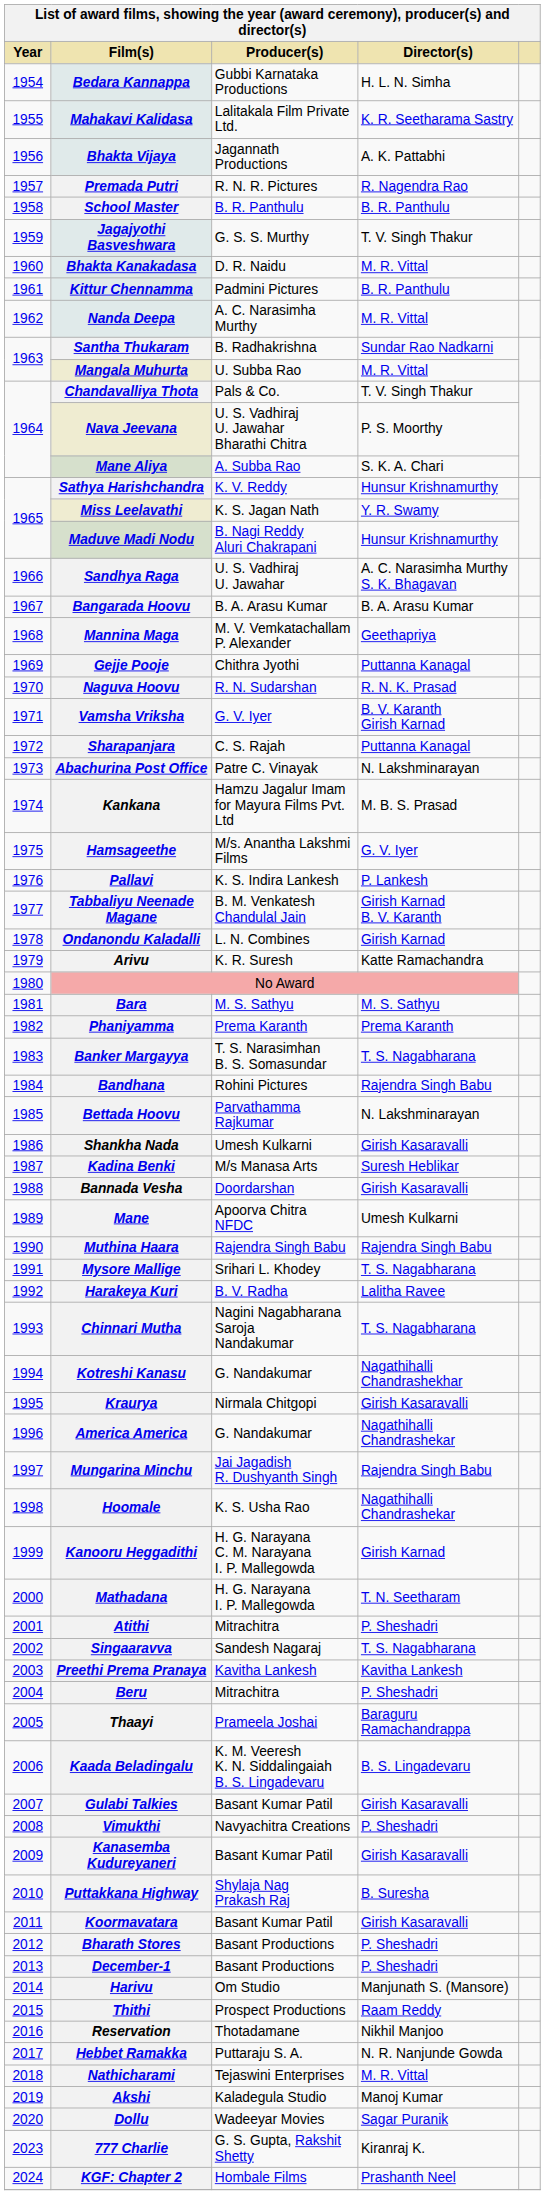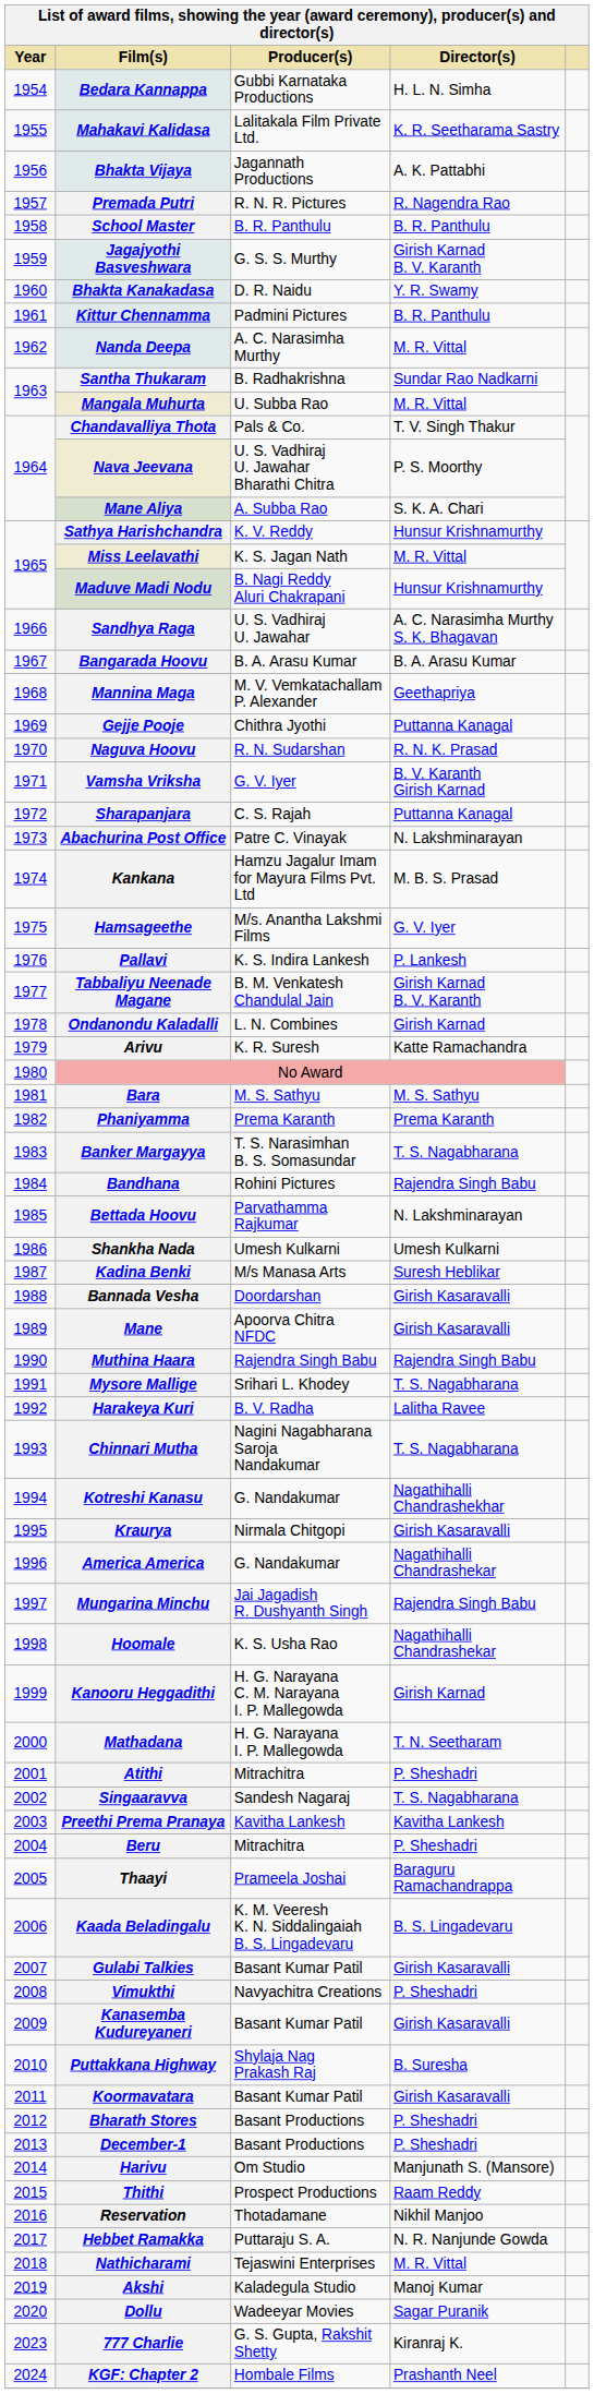 <table class="wikitable sortable plainrowheaders" style="width:100%">
 <tr>
 <th colspan="5">List of award films, showing the year (award ceremony), producer(s) and director(s)</th>
 </tr>
 <tr>
 <th scope="col" style="background-color:#EFE4B0;width:5%;">Year</th>
 <th scope="col" style="background-color:#EFE4B0;width:22%;">Film(s)</th>
 <th scope="col" style="background-color:#EFE4B0;width:20%;">Producer(s)</th>
 <th scope="col" style="background-color:#EFE4B0;width:22%;">Director(s)</th>
 <th scope="col" style="background-color:#EFE4B0;width:3%;" class="unsortable"></th>
 </tr>
 <tr>
 <td align="center"><a href='#'>1954<br></a></td>
 <th scope="row" style="background-color:#E0EAEA"><em><a href='#'>Bedara Kannappa</a></em></th>
 <td>Gubbi Karnataka Productions</td>
 <td>H. L. N. Simha</td>
 <td align="center"></td>
 </tr>
 <tr>
 <td align="center"><a href='#'>1955<br></a></td>
 <th scope="row" style="background-color:#E0EAEA"><em><a href='#'>Mahakavi Kalidasa</a></em></th>
 <td>Lalitakala Film Private Ltd.</td>
 <td><a href='#'>K. R. Seetharama Sastry</a></td>
 <td align="center"></td>
 </tr>
 <tr>
 <td align="center"><a href='#'>1956<br></a></td>
 <th scope="row" style="background-color:#E0EAEA"><em><a href='#'>Bhakta Vijaya</a></em></th>
 <td>Jagannath Productions</td>
 <td>A. K. Pattabhi</td>
 <td align="center"></td>
 </tr>
 <tr>
 <td align="center"><a href='#'>1957<br></a></td>
 <th scope="row"><a href='#'><em>Premada Putri</em></a></th>
 <td>R. N. R. Pictures</td>
 <td><a href='#'>R. Nagendra Rao</a></td>
 <td align="center"></td>
 </tr>
 <tr>
 <td align="center"><a href='#'>1958<br></a></td>
 <th scope="row"><em><a href='#'>School Master</a></em></th>
 <td><a href='#'>B. R. Panthulu</a></td>
 <td><a href='#'>B. R. Panthulu</a></td>
 <td align="center"></td>
 </tr>
 <tr>
 <td align="center"><a href='#'>1959<br></a></td>
 <th scope="row" style="background-color:#E0EAEA"><em><a href='#'>Jagajyothi Basveshwara</a></em></th>
 <td>G. S. S. Murthy</td>
-<td>T. V. Singh Thakur</td>
+<td><a href='#'>Girish Karnad</a><br><a href='#'>B. V. Karanth</a></td>
 <td align="center"></td>
 </tr>
 <tr>
 <td align="center"><a href='#'>1960<br></a></td>
 <th scope="row" style="background-color:#E0EAEA"><em><a href='#'>Bhakta Kanakadasa</a></em></th>
 <td>D. R. Naidu</td>
-<td><a href='#'>M. R. Vittal</a></td>
+<td><a href='#'>Y. R. Swamy</a></td>
 <td align="center"></td>
 </tr>
 <tr>
 <td align="center"><a href='#'>1961<br></a></td>
 <th scope="row" style="background-color:#E0EAEA"><em><a href='#'>Kittur Chennamma</a></em></th>
 <td>Padmini Pictures</td>
 <td><a href='#'>B. R. Panthulu</a></td>
 <td align="center"></td>
 </tr>
 <tr>
 <td align="center"><a href='#'>1962<br></a></td>
 <th scope="row" style="background-color:#E0EAEA"><em><a href='#'>Nanda Deepa</a></em></th>
 <td>A. C. Narasimha Murthy</td>
 <td><a href='#'>M. R. Vittal</a></td>
 <td align="center"></td>
 </tr>
 <tr>
 <td align="center" rowspan="2"><a href='#'>1963<br></a></td>
 <th scope="row"><em><a href='#'>Santha Thukaram</a></em></th>
 <td>B. Radhakrishna</td>
 <td><a href='#'>Sundar Rao Nadkarni</a></td>
 <td align="center" rowspan="2"></td>
 </tr>
 <tr>
 <th scope="row" style="background-color:#EFECD1"><em><a href='#'>Mangala Muhurta</a></em></th>
 <td>U. Subba Rao</td>
 <td><a href='#'>M. R. Vittal</a></td>
 </tr>
 <tr>
 <td align="center" rowspan="3"><a href='#'>1964<br></a></td>
 <th scope="row"><em><a href='#'>Chandavalliya Thota</a></em></th>
 <td>Pals & Co.</td>
 <td>T. V. Singh Thakur</td>
 <td align="center" rowspan="3"></td>
 </tr>
 <tr>
 <th scope="row" style="background-color:#EFECD1"><em><a href='#'>Nava Jeevana</a></em></th>
 <td>U. S. Vadhiraj<br>U. Jawahar<br>Bharathi Chitra</td>
 <td>P. S. Moorthy</td>
 </tr>
 <tr>
 <th scope="row" style="background-color:#D6E0CC"><em><a href='#'>Mane Aliya</a></em></th>
 <td><a href='#'>A. Subba Rao</a></td>
 <td>S. K. A. Chari</td>
 </tr>
 <tr>
 <td align="center" rowspan="3"><a href='#'>1965<br></a></td>
 <th scope="row"><em><a href='#'>Sathya Harishchandra</a></em></th>
 <td><a href='#'>K. V. Reddy</a></td>
 <td><a href='#'>Hunsur Krishnamurthy</a></td>
 <td align="center" rowspan="3"></td>
 </tr>
 <tr>
 <th scope="row" style="background-color:#EFECD1"><em><a href='#'>Miss Leelavathi</a></em></th>
 <td>K. S. Jagan Nath</td>
-<td><a href='#'>Y. R. Swamy</a></td>
+<td><a href='#'>M. R. Vittal</a></td>
 </tr>
 <tr>
 <th scope="row" style="background-color:#D6E0CC"><em><a href='#'>Maduve Madi Nodu</a></em></th>
 <td><a href='#'>B. Nagi Reddy</a><br><a href='#'>Aluri Chakrapani</a></td>
 <td><a href='#'>Hunsur Krishnamurthy</a></td>
 </tr>
 <tr>
 <td align="center"><a href='#'>1966<br></a></td>
 <th scope="row"><em><a href='#'>Sandhya Raga</a></em></th>
 <td>U. S. Vadhiraj<br>U. Jawahar</td>
 <td>A. C. Narasimha Murthy<br><a href='#'>S. K. Bhagavan</a></td>
 <td align="center"></td>
 </tr>
 <tr>
 <td align="center"><a href='#'>1967<br></a></td>
 <th scope="row"><em><a href='#'>Bangarada Hoovu</a></em></th>
 <td>B. A. Arasu Kumar</td>
 <td>B. A. Arasu Kumar</td>
 <td align="center"></td>
 </tr>
 <tr>
 <td align="center"><a href='#'>1968<br></a></td>
 <th scope="row"><em><a href='#'>Mannina Maga</a></em></th>
 <td>M. V. Vemkatachallam<br>P. Alexander</td>
 <td><a href='#'>Geethapriya</a></td>
 <td align="center"></td>
 </tr>
 <tr>
 <td align="center"><a href='#'>1969<br></a></td>
 <th scope="row"><em><a href='#'>Gejje Pooje</a></em></th>
 <td>Chithra Jyothi</td>
 <td><a href='#'>Puttanna Kanagal</a></td>
 <td align="center"></td>
 </tr>
 <tr>
 <td align="center"><a href='#'>1970<br></a></td>
 <th scope="row"><em><a href='#'>Naguva Hoovu</a></em></th>
 <td><a href='#'>R. N. Sudarshan</a></td>
 <td><a href='#'>R. N. K. Prasad</a></td>
 <td align="center"></td>
 </tr>
 <tr>
 <td align="center"><a href='#'>1971<br></a></td>
 <th scope="row"><em><a href='#'>Vamsha Vriksha</a></em></th>
 <td><a href='#'>G. V. Iyer</a></td>
 <td> <a href='#'>B. V. Karanth</a><br> <a href='#'>Girish Karnad</a></td>
 <td align="center"></td>
 </tr>
 <tr>
 <td align="center"><a href='#'>1972<br></a></td>
 <th scope="row"><em><a href='#'>Sharapanjara</a></em></th>
 <td>C. S. Rajah</td>
 <td><a href='#'>Puttanna Kanagal</a></td>
 <td align="center"></td>
 </tr>
 <tr>
 <td align="center"><a href='#'>1973<br></a></td>
 <th scope="row"><em><a href='#'>Abachurina Post Office</a></em></th>
 <td>Patre C. Vinayak</td>
 <td>N. Lakshminarayan</td>
 <td align="center"></td>
 </tr>
 <tr>
 <td align="center"><a href='#'>1974<br></a></td>
 <th scope="row"><em>Kankana</em></th>
 <td>Hamzu Jagalur Imam for Mayura Films Pvt. Ltd</td>
 <td>M. B. S. Prasad</td>
 <td align="center"></td>
 </tr>
 <tr>
 <td align="center"><a href='#'>1975<br></a></td>
 <th scope="row"><em><a href='#'>Hamsageethe</a></em></th>
 <td>M/s. Anantha Lakshmi Films</td>
 <td><a href='#'>G. V. Iyer</a></td>
 <td align="center"></td>
 </tr>
 <tr>
 <td align="center"><a href='#'>1976<br></a></td>
 <th scope="row"><em><a href='#'>Pallavi</a></em></th>
 <td>K. S. Indira Lankesh</td>
 <td><a href='#'>P. Lankesh</a></td>
 <td align="center"></td>
 </tr>
 <tr>
 <td align="center"><a href='#'>1977<br></a></td>
 <th scope="row"><em><a href='#'>Tabbaliyu Neenade Magane</a></em></th>
 <td>B. M. Venkatesh<br><a href='#'>Chandulal Jain</a></td>
 <td><a href='#'>Girish Karnad</a><br><a href='#'>B. V. Karanth</a></td>
 <td align="center"></td>
 </tr>
 <tr>
 <td align="center"><a href='#'>1978<br></a></td>
 <th scope="row"><em><a href='#'>Ondanondu Kaladalli</a></em></th>
 <td>L. N. Combines</td>
 <td><a href='#'>Girish Karnad</a></td>
 <td align="center"></td>
 </tr>
 <tr>
 <td align="center"><a href='#'>1979<br></a></td>
 <th scope="row"><em>Arivu</em></th>
 <td>K. R. Suresh</td>
 <td>Katte Ramachandra</td>
 <td align="center"></td>
 </tr>
 <tr>
 <td align="center"><a href='#'>1980<br></a></td>
 <td colspan="3" bgcolor="#F5A9A9" align="center">No Award</td>
 <td align="center"></td>
 </tr>
 <tr>
 <td align="center"><a href='#'>1981<br></a></td>
 <th scope="row"><em><a href='#'>Bara</a></em></th>
 <td><a href='#'>M. S. Sathyu</a></td>
 <td><a href='#'>M. S. Sathyu</a></td>
 <td align="center"></td>
 </tr>
 <tr>
 <td align="center"><a href='#'>1982<br></a></td>
 <th scope="row"><em><a href='#'>Phaniyamma</a></em></th>
 <td><a href='#'>Prema Karanth</a></td>
 <td><a href='#'>Prema Karanth</a></td>
 <td align="center"></td>
 </tr>
 <tr>
 <td align="center"><a href='#'>1983<br></a></td>
 <th scope="row"><em><a href='#'>Banker Margayya</a></em></th>
 <td>T. S. Narasimhan<br>B. S. Somasundar</td>
 <td><a href='#'>T. S. Nagabharana</a></td>
 <td align="center"></td>
 </tr>
 <tr>
 <td align="center"><a href='#'>1984<br></a></td>
 <th scope="row"><em><a href='#'>Bandhana</a></em></th>
 <td>Rohini Pictures</td>
 <td><a href='#'>Rajendra Singh Babu</a></td>
 <td align="center"></td>
 </tr>
 <tr>
 <td align="center"><a href='#'>1985<br></a></td>
 <th scope="row"><em><a href='#'>Bettada Hoovu</a></em></th>
 <td><a href='#'>Parvathamma Rajkumar</a></td>
 <td>N. Lakshminarayan</td>
 <td align="center"></td>
 </tr>
 <tr>
 <td align="center"><a href='#'>1986<br></a></td>
 <th scope="row"><em>Shankha Nada</em></th>
 <td>Umesh Kulkarni</td>
-<td><a href='#'>Girish Kasaravalli</a></td>
+<td>Umesh Kulkarni</td>
 <td align="center"></td>
 </tr>
 <tr>
 <td align="center"><a href='#'>1987<br></a></td>
 <th scope="row"><em><a href='#'>Kadina Benki</a></em></th>
 <td>M/s Manasa Arts</td>
 <td><a href='#'>Suresh Heblikar</a></td>
 <td align="center"></td>
 </tr>
 <tr>
 <td align="center"><a href='#'>1988<br></a></td>
 <th scope="row"><em>Bannada Vesha</em></th>
 <td><a href='#'>Doordarshan</a></td>
 <td><a href='#'>Girish Kasaravalli</a></td>
 <td align="center"></td>
 </tr>
 <tr>
 <td align="center"><a href='#'>1989<br></a></td>
 <th scope="row"><em><a href='#'>Mane</a></em></th>
 <td>Apoorva Chitra<br><a href='#'>NFDC</a></td>
-<td>Umesh Kulkarni</td>
+<td><a href='#'>Girish Kasaravalli</a></td>
 <td align="center"></td>
 </tr>
 <tr>
 <td align="center"><a href='#'>1990<br></a></td>
 <th scope="row"><em><a href='#'>Muthina Haara</a></em></th>
 <td><a href='#'>Rajendra Singh Babu</a></td>
 <td><a href='#'>Rajendra Singh Babu</a></td>
 <td align="center"></td>
 </tr>
 <tr>
 <td align="center"><a href='#'>1991<br></a></td>
 <th scope="row"><em><a href='#'>Mysore Mallige</a></em></th>
 <td>Srihari L. Khodey</td>
 <td><a href='#'>T. S. Nagabharana</a></td>
 <td align="center"></td>
 </tr>
 <tr>
 <td align="center"><a href='#'>1992<br></a></td>
 <th scope="row"><em><a href='#'>Harakeya Kuri</a></em></th>
 <td><a href='#'>B. V. Radha</a></td>
 <td><a href='#'>Lalitha Ravee</a></td>
 <td align="center"></td>
 </tr>
 <tr>
 <td align="center"><a href='#'>1993<br></a></td>
 <th scope="row"><em><a href='#'>Chinnari Mutha</a></em></th>
 <td>Nagini Nagabharana<br>Saroja<br>Nandakumar</td>
 <td><a href='#'>T. S. Nagabharana</a></td>
 <td align="center"></td>
 </tr>
 <tr>
 <td align="center"><a href='#'>1994<br></a></td>
 <th scope="row"><em><a href='#'>Kotreshi Kanasu</a></em></th>
 <td>G. Nandakumar</td>
 <td><a href='#'>Nagathihalli Chandrashekhar</a></td>
 <td align="center"></td>
 </tr>
 <tr>
 <td align="center"><a href='#'>1995<br></a></td>
 <th scope="row"><em><a href='#'>Kraurya</a></em></th>
 <td>Nirmala Chitgopi</td>
 <td><a href='#'>Girish Kasaravalli</a></td>
 <td align="center"></td>
 </tr>
 <tr>
 <td align="center"><a href='#'>1996<br></a></td>
 <th scope="row"><em><a href='#'>America America</a></em></th>
 <td>G. Nandakumar</td>
 <td><a href='#'>Nagathihalli Chandrashekar</a></td>
 <td align="center"></td>
 </tr>
 <tr>
 <td align="center"><a href='#'>1997<br></a></td>
 <th scope="row"><em><a href='#'>Mungarina Minchu</a></em></th>
 <td><a href='#'>Jai Jagadish</a> <br><a href='#'>R. Dushyanth Singh</a></td>
 <td><a href='#'>Rajendra Singh Babu</a></td>
 <td align="center"></td>
 </tr>
 <tr>
 <td align="center"><a href='#'>1998<br></a></td>
 <th scope="row"><em><a href='#'>Hoomale</a></em></th>
 <td>K. S. Usha Rao</td>
 <td><a href='#'>Nagathihalli Chandrashekar</a></td>
 <td align="center"></td>
 </tr>
 <tr>
 <td align="center"><a href='#'>1999<br></a></td>
 <th scope="row"><em><a href='#'>Kanooru Heggadithi</a></em></th>
 <td>H. G. Narayana<br>C. M. Narayana<br>I. P. Mallegowda</td>
 <td><a href='#'>Girish Karnad</a></td>
 <td align="center"></td>
 </tr>
 <tr>
 <td align="center"><a href='#'>2000<br></a></td>
 <th scope="row"><em><a href='#'>Mathadana</a></em></th>
 <td>H. G. Narayana<br>I. P. Mallegowda</td>
 <td><a href='#'>T. N. Seetharam</a></td>
 <td align="center"></td>
 </tr>
 <tr>
 <td align="center"><a href='#'>2001<br></a></td>
 <th scope="row"><em><a href='#'>Atithi</a></em></th>
 <td>Mitrachitra</td>
 <td><a href='#'>P. Sheshadri</a></td>
 <td align="center"></td>
 </tr>
 <tr>
 <td align="center"><a href='#'>2002<br></a></td>
 <th scope="row"><em><a href='#'>Singaaravva</a></em></th>
 <td>Sandesh Nagaraj</td>
 <td><a href='#'>T. S. Nagabharana</a></td>
 <td align="center"></td>
 </tr>
 <tr>
 <td align="center"><a href='#'>2003<br></a></td>
 <th scope="row"><em><a href='#'>Preethi Prema Pranaya</a></em></th>
 <td><a href='#'>Kavitha Lankesh</a></td>
 <td><a href='#'>Kavitha Lankesh</a></td>
 <td align="center"></td>
 </tr>
 <tr>
 <td align="center"><a href='#'>2004<br></a></td>
 <th scope="row"><em><a href='#'>Beru</a></em></th>
 <td>Mitrachitra</td>
 <td><a href='#'>P. Sheshadri</a></td>
 <td align="center"></td>
 </tr>
 <tr>
 <td align="center"><a href='#'>2005<br></a></td>
 <th scope="row"><em>Thaayi</em></th>
 <td><a href='#'>Prameela Joshai</a></td>
 <td><a href='#'>Baraguru Ramachandrappa</a></td>
 <td align="center"></td>
 </tr>
 <tr>
 <td align="center"><a href='#'>2006<br></a></td>
 <th scope="row"><em><a href='#'>Kaada Beladingalu</a></em></th>
 <td>K. M. Veeresh<br>K. N. Siddalingaiah<br><a href='#'>B. S. Lingadevaru</a></td>
 <td><a href='#'>B. S. Lingadevaru</a></td>
 <td align="center"></td>
 </tr>
 <tr>
 <td align="center"><a href='#'>2007<br></a></td>
 <th scope="row"><em><a href='#'>Gulabi Talkies</a></em></th>
 <td>Basant Kumar Patil</td>
 <td><a href='#'>Girish Kasaravalli</a></td>
 <td align="center"></td>
 </tr>
 <tr>
 <td align="center"><a href='#'>2008<br></a></td>
 <th scope="row"><em><a href='#'>Vimukthi</a></em></th>
 <td>Navyachitra Creations</td>
 <td><a href='#'>P. Sheshadri</a></td>
 <td align="center"></td>
 </tr>
 <tr>
 <td align="center"><a href='#'>2009<br></a></td>
 <th scope="row"><em><a href='#'>Kanasemba Kudureyaneri</a></em></th>
 <td>Basant Kumar Patil</td>
 <td><a href='#'>Girish Kasaravalli</a></td>
 <td align="center"></td>
 </tr>
 <tr>
 <td align="center"><a href='#'>2010<br></a></td>
 <th scope="row"><em><a href='#'>Puttakkana Highway</a></em></th>
 <td><a href='#'>Shylaja Nag</a><br><a href='#'>Prakash Raj</a></td>
 <td><a href='#'>B. Suresha</a></td>
 <td align="center"></td>
 </tr>
 <tr>
 <td align="center"><a href='#'>2011<br></a></td>
 <th scope="row"><em><a href='#'>Koormavatara</a></em></th>
 <td>Basant Kumar Patil</td>
 <td><a href='#'>Girish Kasaravalli</a></td>
 <td align="center"></td>
 </tr>
 <tr>
 <td align="center"><a href='#'>2012<br></a></td>
 <th scope="row"><em><a href='#'>Bharath Stores</a></em></th>
 <td>Basant Productions</td>
 <td><a href='#'>P. Sheshadri</a></td>
 <td align="center"></td>
 </tr>
 <tr>
 <td align="center"><a href='#'>2013<br></a></td>
 <th scope="row"><em><a href='#'>December-1</a></em></th>
 <td>Basant Productions</td>
 <td><a href='#'>P. Sheshadri</a></td>
 <td align="center"></td>
 </tr>
 <tr>
 <td align="center"><a href='#'>2014<br></a></td>
 <th scope="row"><em><a href='#'>Harivu</a></em></th>
 <td>Om Studio</td>
 <td>Manjunath S. (Mansore)</td>
 <td align="center"></td>
 </tr>
 <tr>
 <td align="center"><a href='#'>2015<br></a></td>
 <th scope="row"><em><a href='#'>Thithi</a></em></th>
 <td>Prospect Productions</td>
 <td><a href='#'>Raam Reddy</a></td>
 <td align="center"></td>
 </tr>
 <tr>
 <td align="center"><a href='#'>2016<br></a></td>
 <th scope="row"><em>Reservation</em></th>
 <td>Thotadamane</td>
 <td>Nikhil Manjoo</td>
 <td align="center"></td>
 </tr>
 <tr>
 <td align="center"><a href='#'>2017<br></a></td>
 <th scope="row"><em><a href='#'>Hebbet Ramakka</a></em></th>
 <td>Puttaraju S. A.</td>
 <td>N. R. Nanjunde Gowda</td>
 <td align="center"></td>
 </tr>
 <tr>
 <td align="center"><a href='#'>2018<br></a></td>
 <th scope="row"><em><a href='#'>Nathicharami</a></em></th>
 <td>Tejaswini Enterprises</td>
 <td><a href='#'>M. R. Vittal</a></td>
 <td align="center"></td>
 </tr>
 <tr>
 <td align="center"><a href='#'>2019<br></a></td>
 <th scope="row"><em><a href='#'>Akshi</a></em></th>
 <td>Kaladegula Studio</td>
 <td>Manoj Kumar</td>
 <td style="text-align:center;"></td>
 </tr>
 <tr>
 <td align="center"><a href='#'>2020<br></a></td>
 <th scope="row"><em><a href='#'>Dollu</a></em></th>
 <td>Wadeeyar Movies</td>
 <td><a href='#'>Sagar Puranik</a></td>
 <td></td>
 </tr>
 <tr>
 <td align="center"><a href='#'>2023<br></a></td>
 <th scope="row"><em><a href='#'>777 Charlie</a></em></th>
 <td>G. S. Gupta, <a href='#'>Rakshit Shetty</a></td>
 <td>Kiranraj K.</td>
 <td style="text-align:center;"></td>
 </tr>
 <tr>
 <td align="center"><a href='#'>2024<br></a></td>
 <th scope="row"><em><a href='#'>KGF: Chapter 2</a></em></th>
 <td><a href='#'>Hombale Films</a></td>
 <td><a href='#'>Prashanth Neel</a></td>
 <td style="text-align:center;"></td>
 </tr>
 <tr>
 </tr>
 </table>
